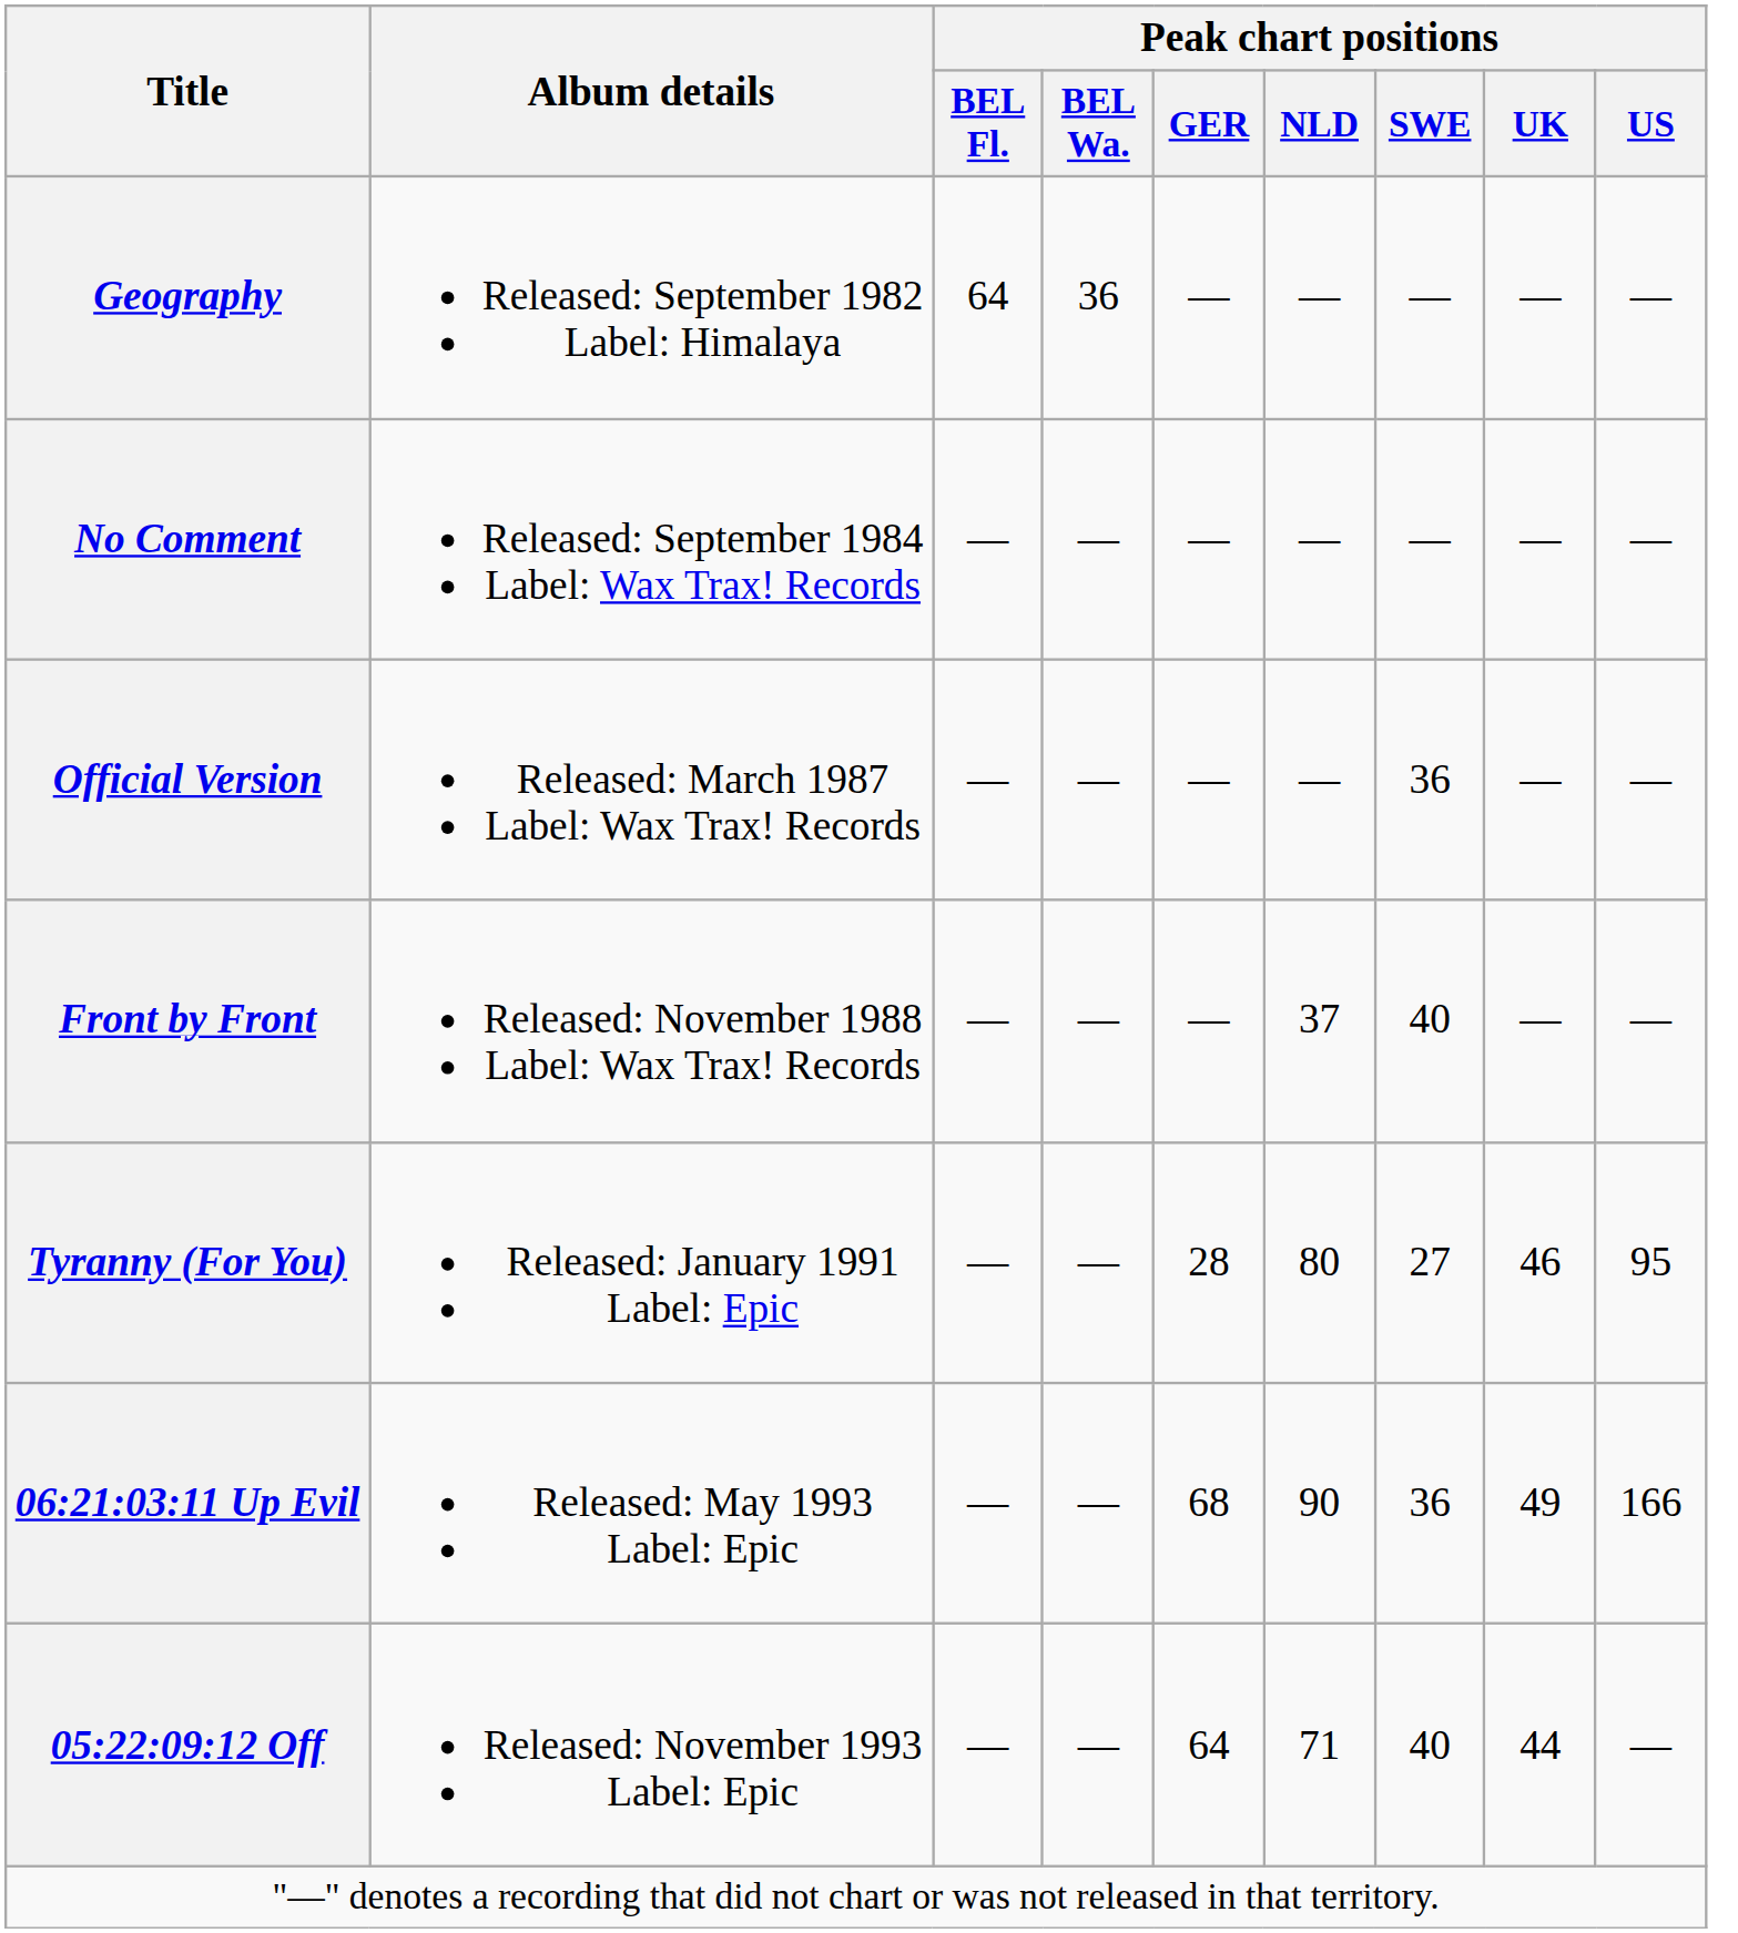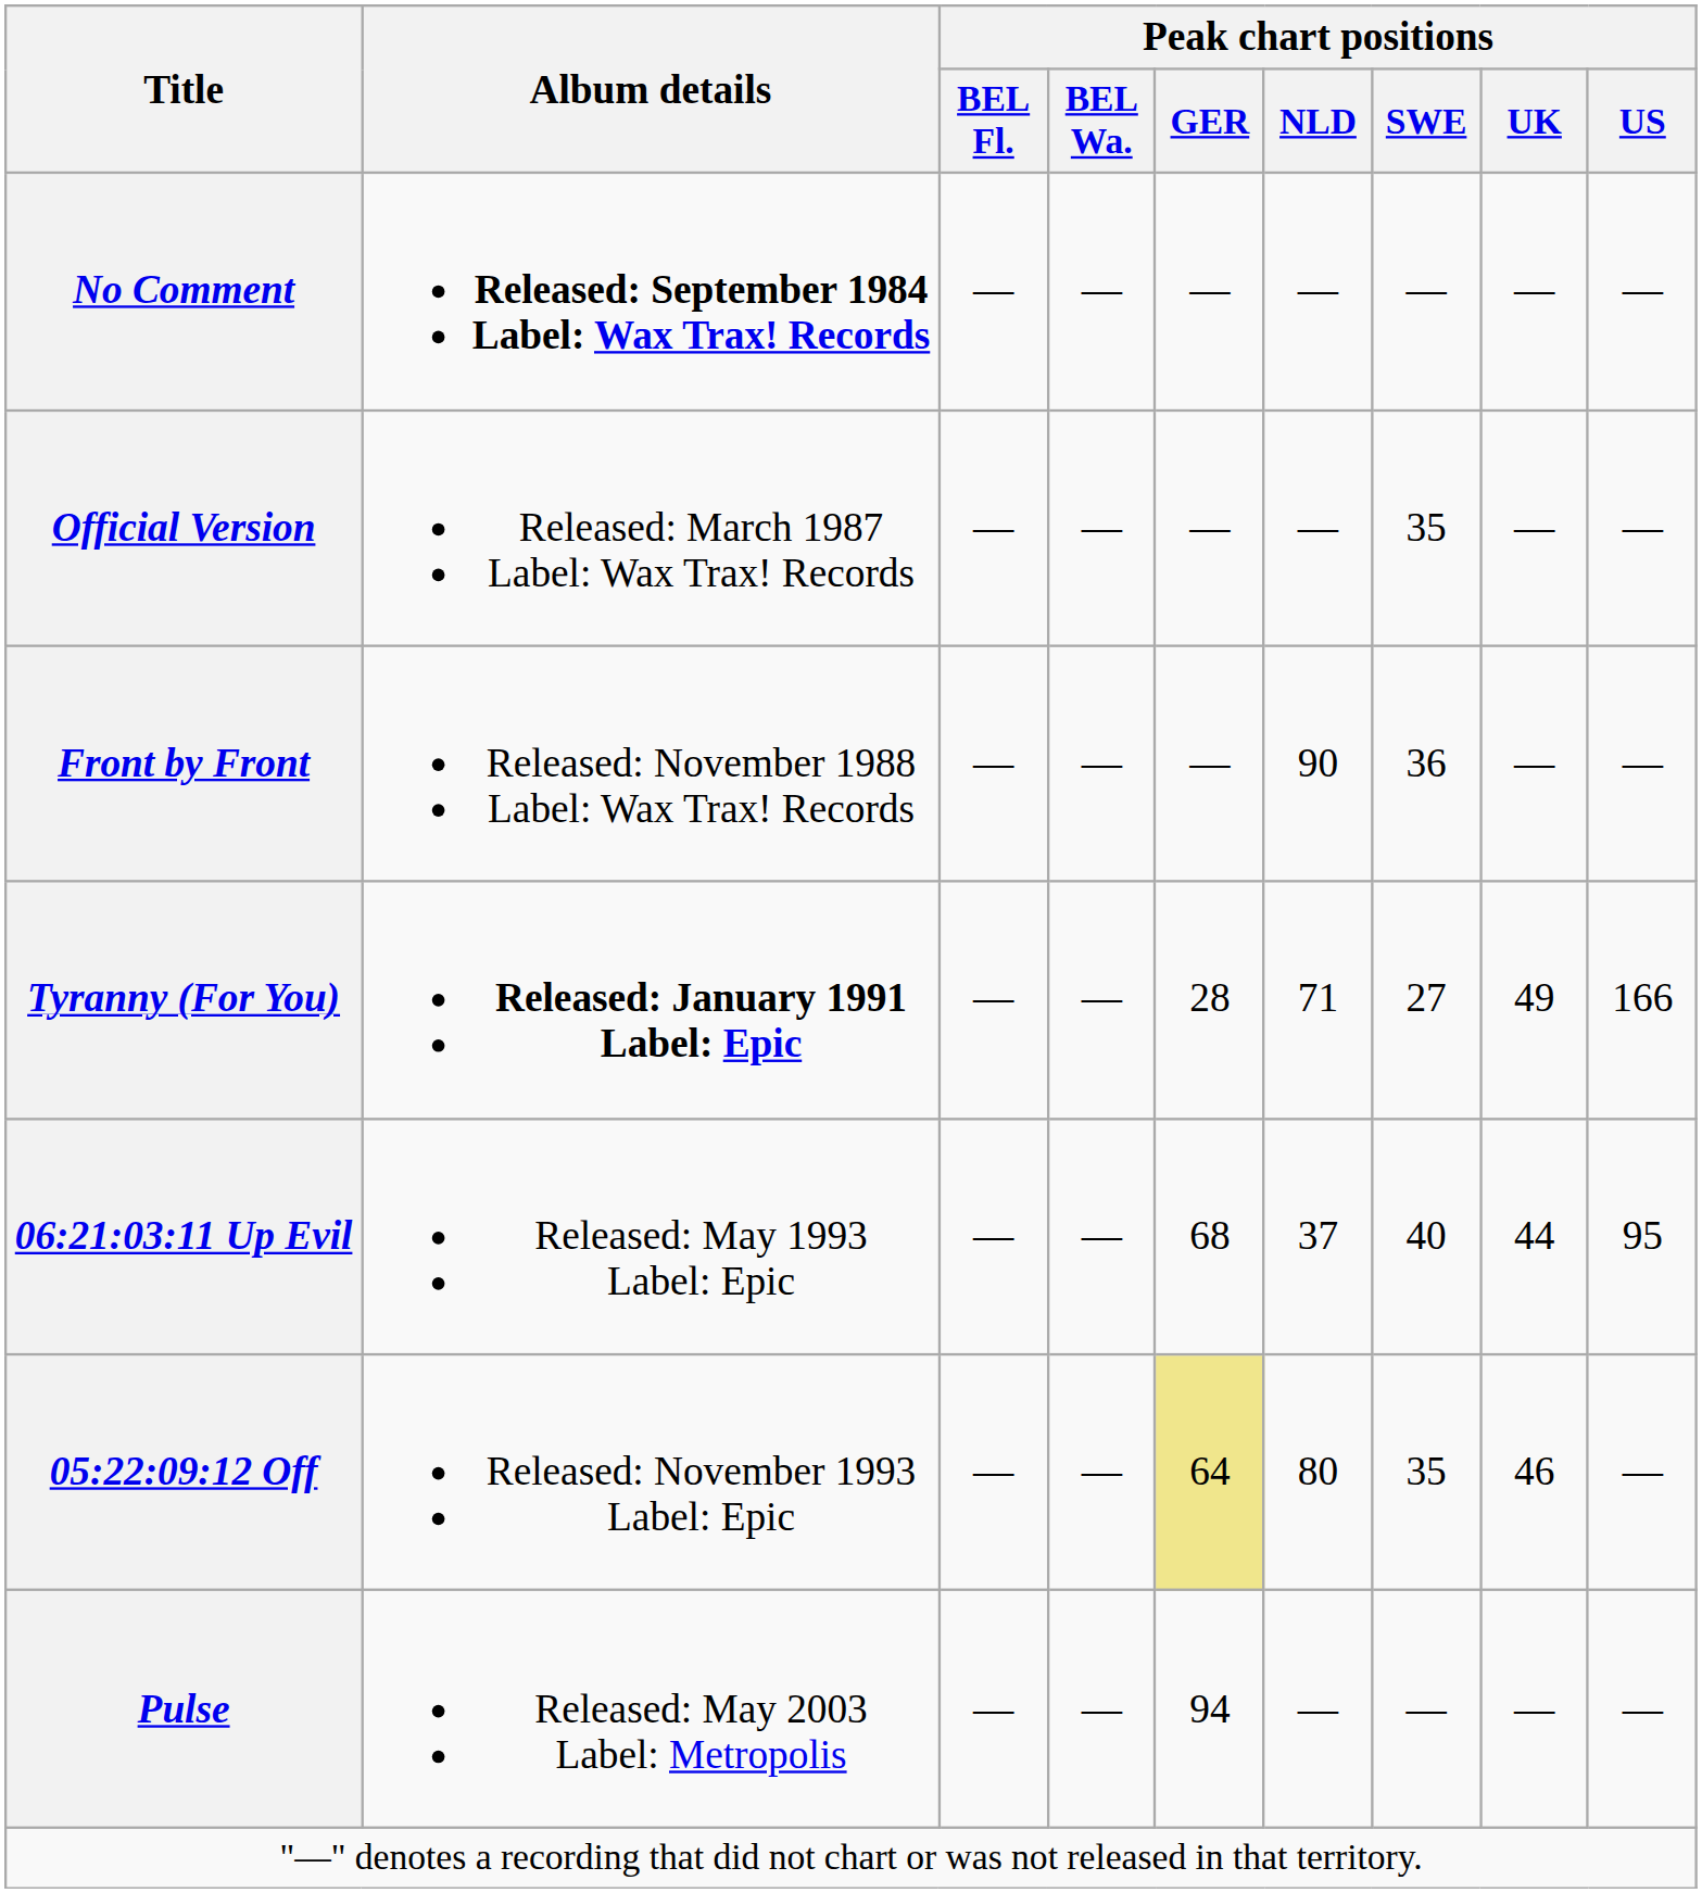 <table class="wikitable plainrowheaders" style="text-align:center;">
 <tr>
 <th rowspan="2">Title</th>
 <th rowspan="2">Album details</th>
 <th colspan="7">Peak chart positions</th>
 </tr>
 <tr>
 <th style="width:2.5em;font-size:90%"><a href='#'>BEL<br>Fl.</a><br></th>
 <th style="width:2.5em;font-size:90%"><a href='#'>BEL<br>Wa.</a><br></th>
 <th style="width:2.5em;font-size:90%"><a href='#'>GER</a></th>
 <th style="width:2.5em;font-size:90%"><a href='#'>NLD</a><br></th>
 <th style="width:2.5em;font-size:90%"><a href='#'>SWE</a><br></th>
 <th style="width:2.5em;font-size:90%"><a href='#'>UK</a><br></th>
 <th style="width:2.5em;font-size:90%"><a href='#'>US</a><br></th>
 </tr>
 <tr>
-<th scope="row"><em><a href='#'>Geography</a></em></th>
-<td><br><ul><li>Released: September 1982</li><li>Label: Himalaya</li></ul></td>
-<td>64</td>
-<td>36</td>
-<td>—</td>
-<td>—</td>
-<td>—</td>
-<td>—</td>
-<td>—</td>
-</tr>
-<tr>
 <th scope="row"><em><a href='#'>No Comment</a></em></th>
-<td><br><ul><li>Released: September 1984</li><li>Label: <a href='#'>Wax Trax! Records</a></li></ul></td>
+<td><strong><br><ul><li>Released: September 1984</li><li>Label: <a href='#'>Wax Trax! Records</a></li></ul></strong></td>
 <td>—</td>
 <td>—</td>
 <td>—</td>
 <td>—</td>
 <td>—</td>
 <td>—</td>
 <td>—</td>
 </tr>
 <tr>
 <th scope="row"><em><a href='#'>Official Version</a></em></th>
 <td><br><ul><li>Released: March 1987</li><li>Label: Wax Trax! Records</li></ul></td>
 <td>—</td>
 <td>—</td>
 <td>—</td>
 <td>—</td>
-<td>36</td>
+<td>35</td>
 <td>—</td>
 <td>—</td>
 </tr>
 <tr>
 <th scope="row"><em><a href='#'>Front by Front</a></em></th>
 <td><br><ul><li>Released: November 1988</li><li>Label: Wax Trax! Records</li></ul></td>
 <td>—</td>
 <td>—</td>
 <td>—</td>
-<td>37</td>
-<td>40</td>
+<td>90</td>
+<td>36</td>
 <td>—</td>
 <td>—</td>
 </tr>
 <tr>
 <th scope="row"><em><a href='#'>Tyranny (For You)</a></em></th>
-<td><br><ul><li>Released: January 1991</li><li>Label: <a href='#'>Epic</a></li></ul></td>
+<td><strong><br><ul><li>Released: January 1991</li><li>Label: <a href='#'>Epic</a></li></ul></strong></td>
 <td>—</td>
 <td>—</td>
 <td>28<br></td>
-<td>80</td>
+<td>71</td>
 <td>27</td>
-<td>46</td>
-<td>95</td>
+<td>49</td>
+<td>166</td>
 </tr>
 <tr>
 <th scope="row"><em><a href='#'>06:21:03:11 Up Evil</a></em></th>
 <td><br><ul><li>Released: May 1993</li><li>Label: Epic</li></ul></td>
 <td>—</td>
 <td>—</td>
 <td>68<br></td>
-<td>90</td>
-<td>36</td>
-<td>49</td>
-<td>166</td>
+<td>37</td>
+<td>40</td>
+<td>44</td>
+<td>95</td>
 </tr>
 <tr>
 <th scope="row"><em><a href='#'>05:22:09:12 Off</a></em></th>
 <td><br><ul><li>Released: November 1993</li><li>Label: Epic</li></ul></td>
 <td>—</td>
 <td>—</td>
-<td>64<br></td>
-<td>71</td>
-<td>40</td>
-<td>44</td>
+<td style="background: khaki;">64<br></td>
+<td>80</td>
+<td>35</td>
+<td>46</td>
+<td>—</td>
+</tr>
+<tr>
+<th scope="row"><em><a href='#'>Pulse</a></em></th>
+<td><br><ul><li>Released: May 2003</li><li>Label: <a href='#'>Metropolis</a></li></ul></td>
+<td>—</td>
+<td>—</td>
+<td>94<br></td>
+<td>—</td>
+<td>—</td>
+<td>—</td>
 <td>—</td>
 </tr>
 <tr>
 <td colspan="9" style="font-size:90%">"—" denotes a recording that did not chart or was not released in that territory.</td>
 </tr>
 </table>
